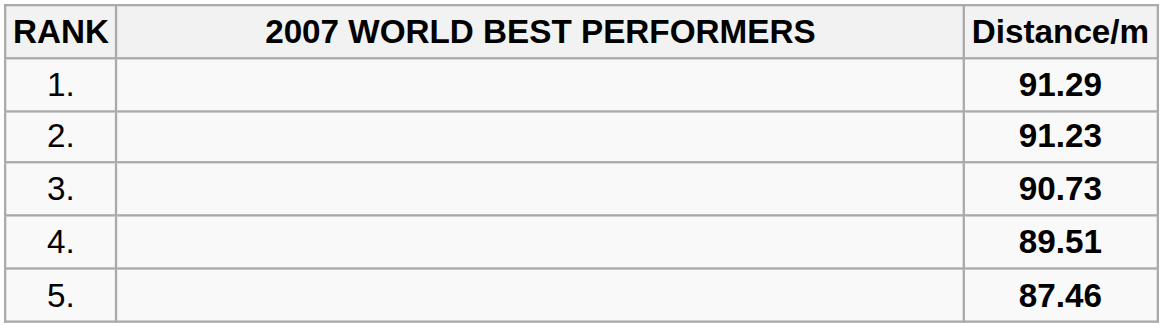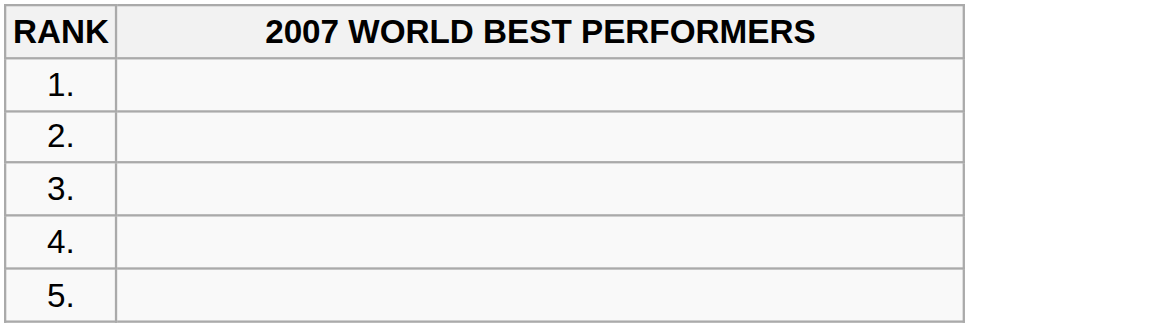 <table class="wikitable" style="border-collapse: collapse; font-size: 90%;">
 <tr>
 <th>RANK</th>
 <th align="center" style="width: 25em">2007 WORLD BEST PERFORMERS</th>
-<th align="center" style="width: 5em">Distance/m</th>
 </tr>
 <tr>
 <td align="center">1.</td>
 <td></td>
-<td align="center"><strong>91.29</strong></td>
 </tr>
 <tr>
 <td align="center">2.</td>
 <td></td>
-<td align="center"><strong>91.23</strong></td>
 </tr>
 <tr>
 <td align="center">3.</td>
 <td></td>
-<td align="center"><strong>90.73</strong></td>
 </tr>
 <tr>
 <td align="center">4.</td>
 <td></td>
-<td align="center"><strong>89.51</strong></td>
 </tr>
 <tr>
 <td align="center">5.</td>
 <td></td>
-<td align="center"><strong>87.46</strong></td>
 </tr>
 </table>
